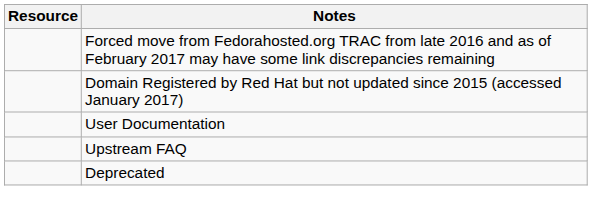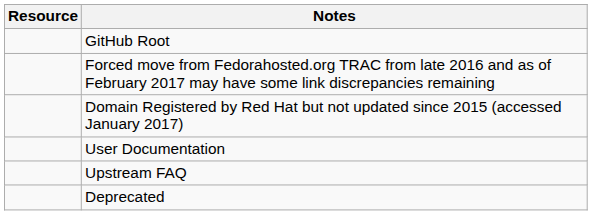 <table class="wikitable">
 <tr>
 <th align=left>Resource</th>
 <th align=left>Notes</th>
+</tr>
+<tr>
+<td align=left></td>
+<td align=left>GitHub Root</td>
 </tr>
 <tr>
 <td align=left></td>
 <td align=left>Forced move from Fedorahosted.org TRAC from late 2016 and as of February 2017 may have some link discrepancies remaining</td>
 </tr>
 <tr>
 <td align=left></td>
 <td align=left>Domain Registered by Red Hat but not updated since 2015 (accessed January 2017)</td>
 </tr>
 <tr>
 <td align=left></td>
 <td align=left>User Documentation</td>
 </tr>
 <tr>
 <td align=left></td>
 <td align=left>Upstream FAQ</td>
 </tr>
 <tr>
 <td align=left></td>
 <td align=left>Deprecated</td>
 </tr>
 </table>
